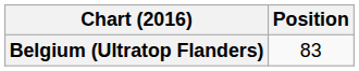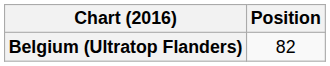 <table class="wikitable plainrowheaders" style="text-align:center;">
 <tr>
 <th>Chart (2016)</th>
 <th>Position</th>
 </tr>
 <tr>
 <th scope="row">Belgium (Ultratop Flanders)</th>
-<td>83</td>
+<td>82</td>
 </tr>
 </table>
